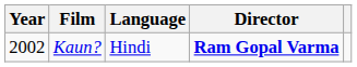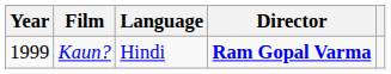 <table class="wikitable">
 <tr>
 <th scope="col">Year</th>
 <th scope="col">Film</th>
 <th scope="col">Language</th>
 <th scope="col">Director</th>
 <th scope="col" class="unsortable"></th>
 </tr>
 <tr>
-<td>2002</td>
+<td>1999</td>
 <td><em><a href='#'>Kaun?</a></em></td>
 <td><a href='#'>Hindi</a></td>
 <td><strong><a href='#'>Ram Gopal Varma</a></strong></td>
 <td></td>
 </tr>
 </table>
